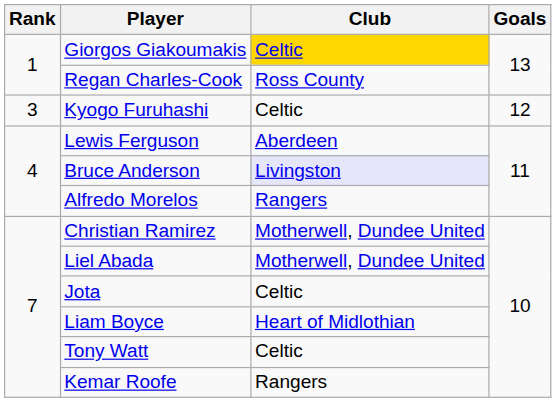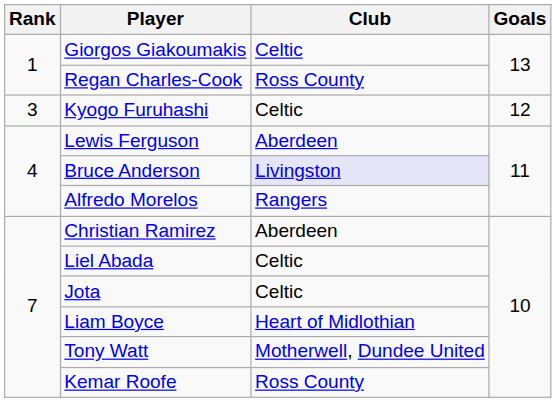 <table class="wikitable" style="text-align:center">
 <tr>
 <th>Rank</th>
 <th>Player</th>
 <th>Club</th>
 <th>Goals</th>
 </tr>
 <tr>
 <td rowspan="2">1</td>
 <td align="left"> <a href='#'>Giorgos Giakoumakis</a></td>
-<td align="left" style="background: gold;"><a href='#'>Celtic</a></td>
+<td align="left"><a href='#'>Celtic</a></td>
 <td rowspan="2">13</td>
 </tr>
 <tr>
 <td align="left"> <a href='#'>Regan Charles-Cook</a></td>
 <td align="left"><a href='#'>Ross County</a></td>
 </tr>
 <tr>
 <td>3</td>
 <td align="left"> <a href='#'>Kyogo Furuhashi</a></td>
 <td align="left">Celtic</td>
 <td>12</td>
 </tr>
 <tr>
 <td rowspan="3">4</td>
 <td align="left"> <a href='#'>Lewis Ferguson</a></td>
 <td align="left"><a href='#'>Aberdeen</a></td>
 <td rowspan="3">11</td>
 </tr>
 <tr>
 <td align="left"> <a href='#'>Bruce Anderson</a></td>
 <td align="left" style="background: lavender;"><a href='#'>Livingston</a></td>
 </tr>
 <tr>
 <td align="left"> <a href='#'>Alfredo Morelos</a></td>
 <td align="left"><a href='#'>Rangers</a></td>
 </tr>
 <tr>
 <td rowspan="6">7</td>
 <td align="left"> <a href='#'>Christian Ramirez</a></td>
-<td align="left"><a href='#'>Motherwell</a>, <a href='#'>Dundee United</a></td>
+<td align="left">Aberdeen</td>
 <td rowspan="6">10</td>
 </tr>
 <tr>
 <td align="left"> <a href='#'>Liel Abada</a></td>
-<td align="left"><a href='#'>Motherwell</a>, <a href='#'>Dundee United</a></td>
+<td align="left">Celtic</td>
 </tr>
 <tr>
 <td align="left"> <a href='#'>Jota</a></td>
 <td align="left">Celtic</td>
 </tr>
 <tr>
 <td align="left"> <a href='#'>Liam Boyce</a></td>
 <td align="left"><a href='#'>Heart of Midlothian</a></td>
 </tr>
 <tr>
 <td align="left"> <a href='#'>Tony Watt</a></td>
-<td align="left">Celtic</td>
+<td align="left"><a href='#'>Motherwell</a>, <a href='#'>Dundee United</a></td>
 </tr>
 <tr>
 <td align="left"> <a href='#'>Kemar Roofe</a></td>
-<td align="left">Rangers</td>
+<td align="left"><a href='#'>Ross County</a></td>
 </tr>
 </table>
